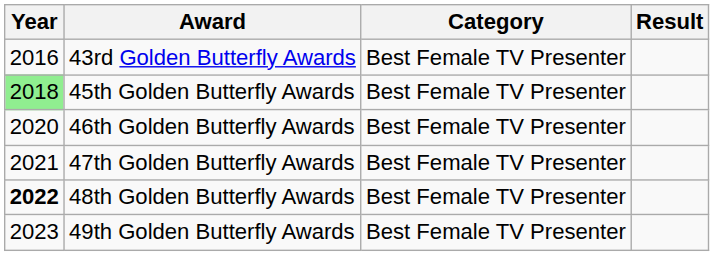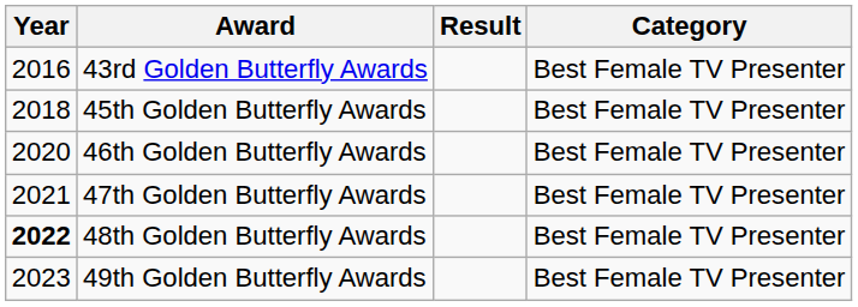 <table class="wikitable">
 <tr>
 <th>Year</th>
 <th>Award</th>
+<th>Result</th>
 <th>Category</th>
-<th>Result</th>
 </tr>
 <tr>
 <td>2016</td>
 <td>43rd <a href='#'>Golden Butterfly Awards</a></td>
+<td></td>
 <td>Best Female TV Presenter</td>
-<td></td>
 </tr>
 <tr>
-<td style="background: lightgreen;">2018</td>
+<td>2018</td>
 <td>45th Golden Butterfly Awards</td>
+<td></td>
 <td>Best Female TV Presenter</td>
-<td></td>
 </tr>
 <tr>
 <td>2020</td>
 <td>46th Golden Butterfly Awards</td>
+<td></td>
 <td>Best Female TV Presenter</td>
-<td></td>
 </tr>
 <tr>
 <td>2021</td>
 <td>47th Golden Butterfly Awards</td>
+<td></td>
 <td>Best Female TV Presenter</td>
-<td></td>
 </tr>
 <tr>
 <td><strong>2022</strong></td>
 <td>48th Golden Butterfly Awards</td>
+<td></td>
 <td>Best Female TV Presenter</td>
-<td></td>
 </tr>
 <tr>
 <td>2023</td>
 <td>49th Golden Butterfly Awards</td>
+<td></td>
 <td>Best Female TV Presenter</td>
-<td></td>
 </tr>
 </table>
